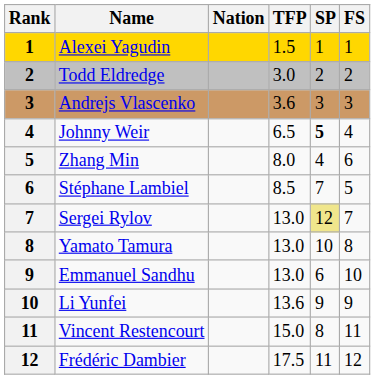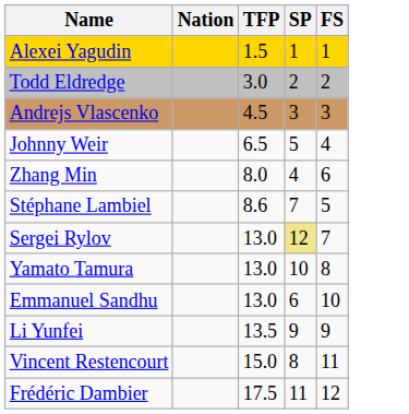 <table class="wikitable">
 <tr>
-<th>Rank</th>
 <th>Name</th>
 <th>Nation</th>
 <th>TFP</th>
 <th>SP</th>
 <th>FS</th>
 </tr>
 <tr bgcolor="gold">
-<td align="center"><strong>1</strong></td>
 <td><a href='#'>Alexei Yagudin</a></td>
 <td></td>
 <td>1.5</td>
 <td>1</td>
 <td>1</td>
 </tr>
 <tr bgcolor="silver">
-<td align="center"><strong>2</strong></td>
 <td><a href='#'>Todd Eldredge</a></td>
 <td></td>
 <td>3.0</td>
 <td>2</td>
 <td>2</td>
 </tr>
 <tr bgcolor="cc9966">
-<td align="center"><strong>3</strong></td>
 <td><a href='#'>Andrejs Vlascenko</a></td>
 <td></td>
-<td>3.6</td>
+<td>4.5</td>
 <td>3</td>
 <td>3</td>
 </tr>
 <tr>
-<th>4</th>
 <td><a href='#'>Johnny Weir</a></td>
 <td></td>
 <td>6.5</td>
-<td><strong>5</strong></td>
+<td>5</td>
 <td>4</td>
 </tr>
 <tr>
-<th>5</th>
 <td><a href='#'>Zhang Min</a></td>
 <td></td>
 <td>8.0</td>
 <td>4</td>
 <td>6</td>
 </tr>
 <tr>
-<th>6</th>
 <td><a href='#'>Stéphane Lambiel</a></td>
 <td></td>
-<td>8.5</td>
+<td>8.6</td>
 <td>7</td>
 <td>5</td>
 </tr>
 <tr>
-<th>7</th>
 <td><a href='#'>Sergei Rylov</a></td>
 <td></td>
 <td>13.0</td>
 <td style="background: khaki;">12</td>
 <td>7</td>
 </tr>
 <tr>
-<th>8</th>
 <td><a href='#'>Yamato Tamura</a></td>
 <td></td>
 <td>13.0</td>
 <td>10</td>
 <td>8</td>
 </tr>
 <tr>
-<th>9</th>
 <td><a href='#'>Emmanuel Sandhu</a></td>
 <td></td>
 <td>13.0</td>
 <td>6</td>
 <td>10</td>
 </tr>
 <tr>
-<th>10</th>
 <td><a href='#'>Li Yunfei</a></td>
 <td></td>
-<td>13.6</td>
+<td>13.5</td>
 <td>9</td>
 <td>9</td>
 </tr>
 <tr>
-<th>11</th>
 <td><a href='#'>Vincent Restencourt</a></td>
 <td></td>
 <td>15.0</td>
 <td>8</td>
 <td>11</td>
 </tr>
 <tr>
-<th>12</th>
 <td><a href='#'>Frédéric Dambier</a></td>
 <td></td>
 <td>17.5</td>
 <td>11</td>
 <td>12</td>
 </tr>
 </table>
